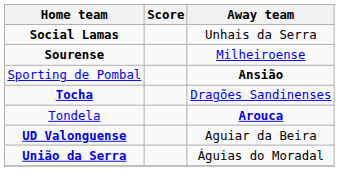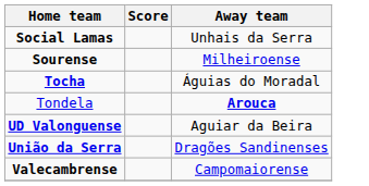 <table class="wikitable" style="text-align: center">
 <tr>
 <th>Home team</th>
 <th>Score</th>
 <th>Away team</th>
 </tr>
 <tr>
 <td><strong>Social Lamas</strong> </td>
 <td></td>
 <td>Unhais da Serra </td>
 </tr>
 <tr>
 <td><strong>Sourense</strong> </td>
 <td></td>
 <td><a href='#'>Milheiroense</a> </td>
 </tr>
 <tr>
-<td><a href='#'>Sporting de Pombal</a> </td>
-<td></td>
-<td><strong>Ansião</strong> </td>
-</tr>
-<tr>
 <td><strong><a href='#'>Tocha</a></strong> </td>
 <td></td>
-<td><a href='#'>Dragões Sandinenses</a> </td>
+<td>Águias do Moradal </td>
 </tr>
 <tr>
 <td><a href='#'>Tondela</a> </td>
 <td></td>
 <td><strong><a href='#'>Arouca</a></strong> </td>
 </tr>
 <tr>
 <td><strong><a href='#'>UD Valonguense</a></strong> </td>
 <td></td>
 <td>Aguiar da Beira </td>
 </tr>
 <tr>
 <td><strong><a href='#'>União da Serra</a></strong> </td>
 <td></td>
-<td>Águias do Moradal </td>
+<td><a href='#'>Dragões Sandinenses</a> </td>
+</tr>
+<tr>
+<td><strong>Valecambrense</strong> </td>
+<td></td>
+<td><a href='#'>Campomaiorense</a> </td>
 </tr>
 <tr>
 </tr>
 </table>
